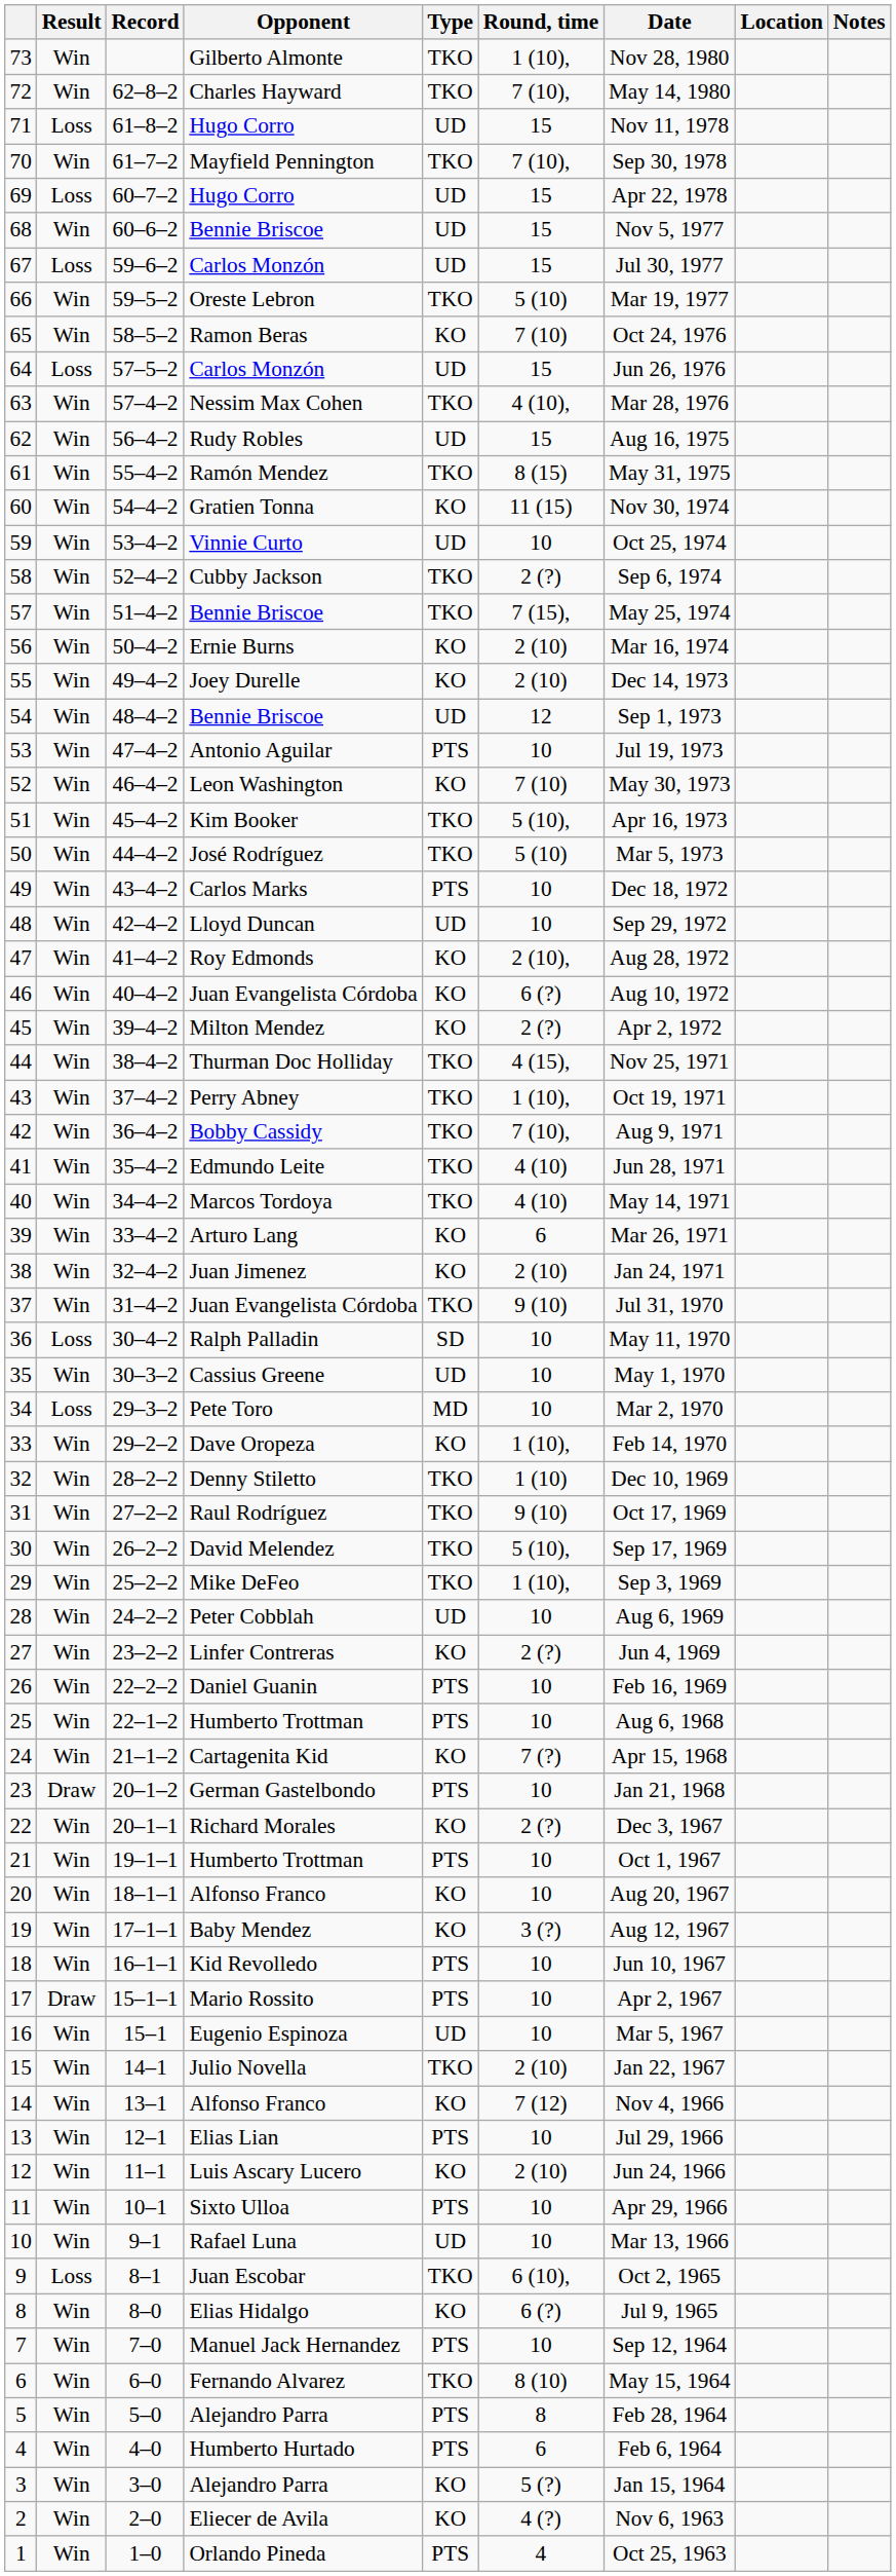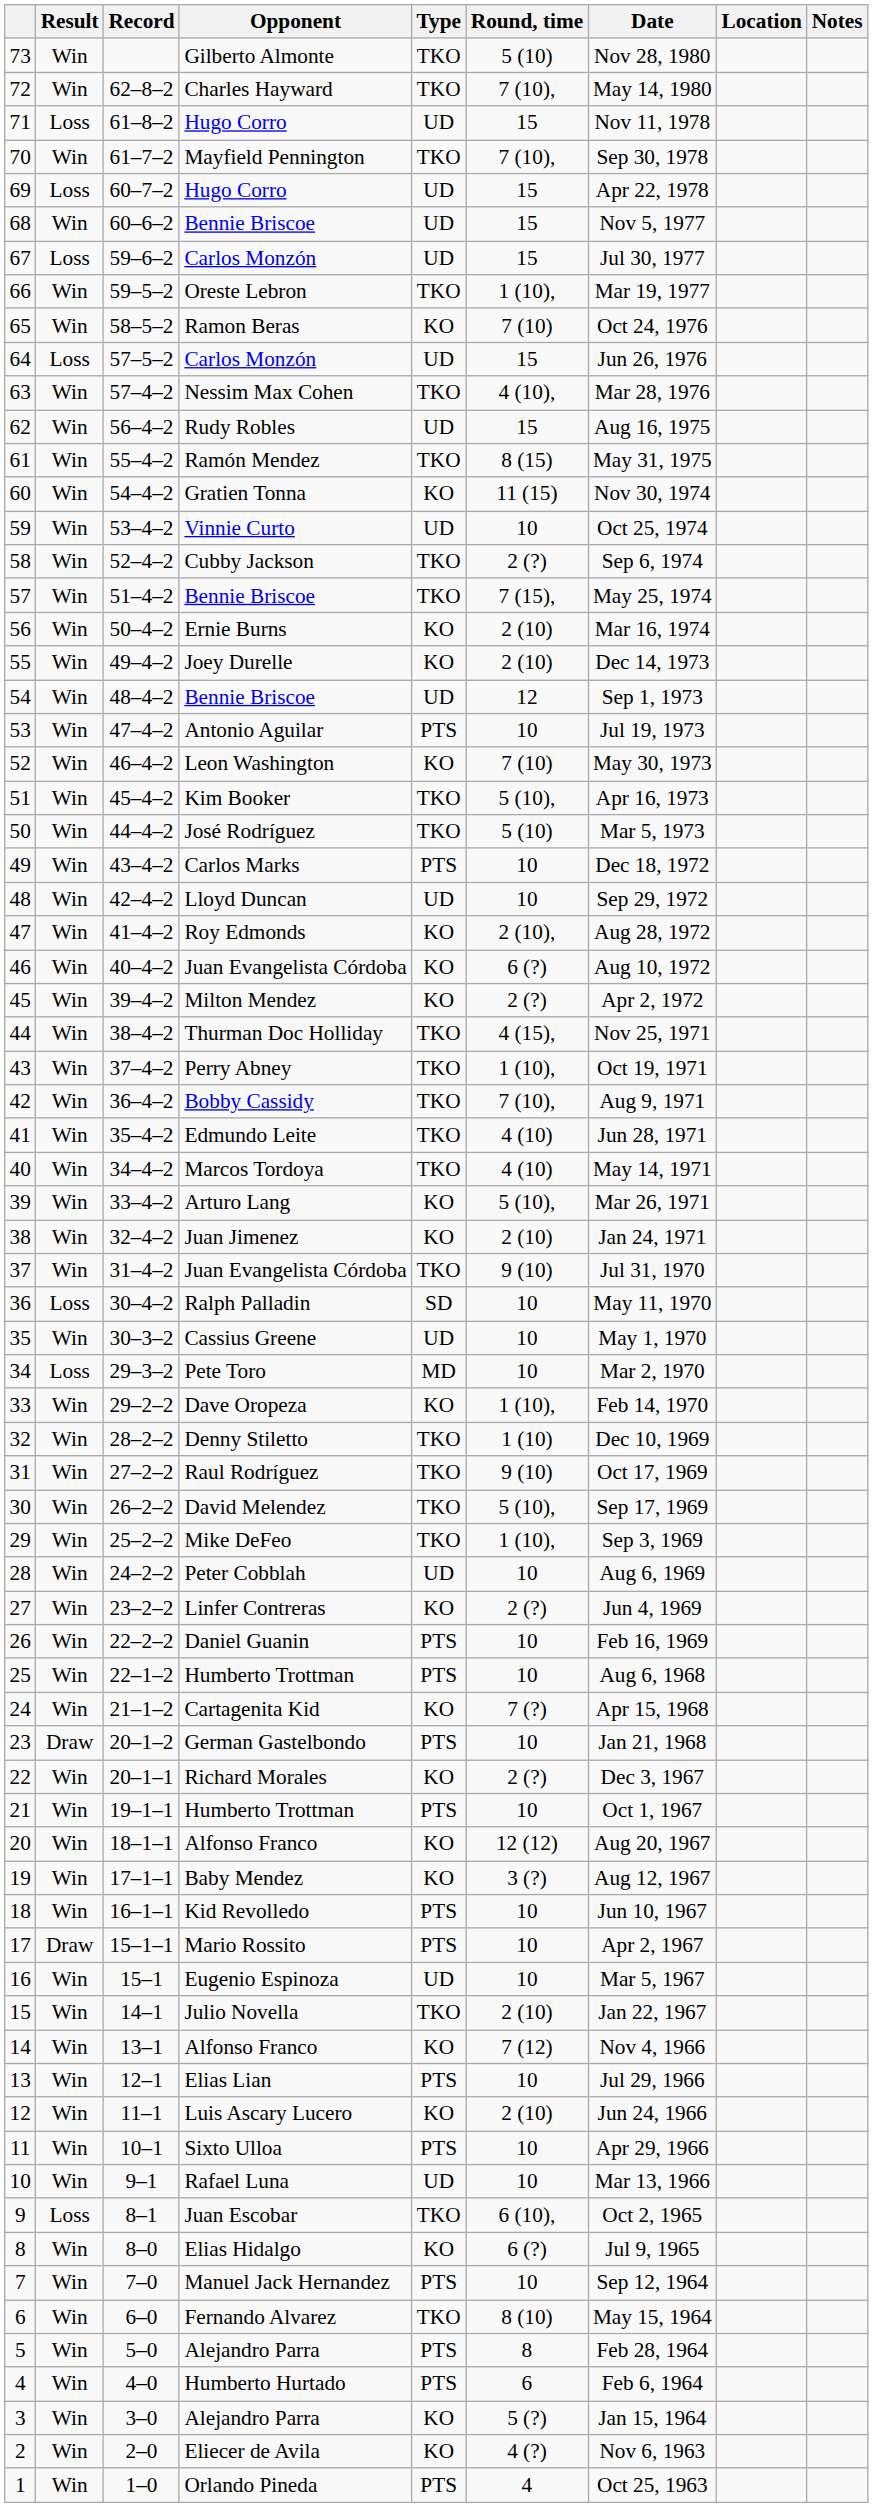 <table class=wikitable style=text-align:center>
 <tr>
 <th></th>
 <th>Result</th>
 <th>Record</th>
 <th>Opponent</th>
 <th>Type</th>
 <th>Round, time</th>
 <th>Date</th>
 <th>Location</th>
 <th>Notes</th>
 </tr>
 <tr>
 <td>73</td>
 <td>Win</td>
 <td></td>
 <td align=left>Gilberto Almonte</td>
 <td>TKO</td>
-<td>1 (10), </td>
+<td>5 (10)</td>
 <td>Nov 28, 1980</td>
 <td align=left></td>
 <td align=left></td>
 </tr>
 <tr>
 <td>72</td>
 <td>Win</td>
 <td>62–8–2</td>
 <td align=left>Charles Hayward</td>
 <td>TKO</td>
 <td>7 (10), </td>
 <td>May 14, 1980</td>
 <td align=left></td>
 <td align=left></td>
 </tr>
 <tr>
 <td>71</td>
 <td>Loss</td>
 <td>61–8–2</td>
 <td align=left><a href='#'>Hugo Corro</a></td>
 <td>UD</td>
 <td>15</td>
 <td>Nov 11, 1978</td>
 <td align=left></td>
 <td align=left></td>
 </tr>
 <tr>
 <td>70</td>
 <td>Win</td>
 <td>61–7–2</td>
 <td align=left>Mayfield Pennington</td>
 <td>TKO</td>
 <td>7 (10), </td>
 <td>Sep 30, 1978</td>
 <td align=left></td>
 <td align=left></td>
 </tr>
 <tr>
 <td>69</td>
 <td>Loss</td>
 <td>60–7–2</td>
 <td align=left><a href='#'>Hugo Corro</a></td>
 <td>UD</td>
 <td>15</td>
 <td>Apr 22, 1978</td>
 <td align=left></td>
 <td align=left></td>
 </tr>
 <tr>
 <td>68</td>
 <td>Win</td>
 <td>60–6–2</td>
 <td align=left><a href='#'>Bennie Briscoe</a></td>
 <td>UD</td>
 <td>15</td>
 <td>Nov 5, 1977</td>
 <td align=left></td>
 <td align=left></td>
 </tr>
 <tr>
 <td>67</td>
 <td>Loss</td>
 <td>59–6–2</td>
 <td align=left><a href='#'>Carlos Monzón</a></td>
 <td>UD</td>
 <td>15</td>
 <td>Jul 30, 1977</td>
 <td align=left></td>
 <td align=left></td>
 </tr>
 <tr>
 <td>66</td>
 <td>Win</td>
 <td>59–5–2</td>
 <td align=left>Oreste Lebron</td>
 <td>TKO</td>
-<td>5 (10)</td>
+<td>1 (10), </td>
 <td>Mar 19, 1977</td>
 <td align=left></td>
 <td align=left></td>
 </tr>
 <tr>
 <td>65</td>
 <td>Win</td>
 <td>58–5–2</td>
 <td align=left>Ramon Beras</td>
 <td>KO</td>
 <td>7 (10)</td>
 <td>Oct 24, 1976</td>
 <td align=left></td>
 <td align=left></td>
 </tr>
 <tr>
 <td>64</td>
 <td>Loss</td>
 <td>57–5–2</td>
 <td align=left><a href='#'>Carlos Monzón</a></td>
 <td>UD</td>
 <td>15</td>
 <td>Jun 26, 1976</td>
 <td align=left></td>
 <td align=left></td>
 </tr>
 <tr>
 <td>63</td>
 <td>Win</td>
 <td>57–4–2</td>
 <td align=left>Nessim Max Cohen</td>
 <td>TKO</td>
 <td>4 (10), </td>
 <td>Mar 28, 1976</td>
 <td align=left></td>
 <td align=left></td>
 </tr>
 <tr>
 <td>62</td>
 <td>Win</td>
 <td>56–4–2</td>
 <td align=left>Rudy Robles</td>
 <td>UD</td>
 <td>15</td>
 <td>Aug 16, 1975</td>
 <td align=left></td>
 <td align=left></td>
 </tr>
 <tr>
 <td>61</td>
 <td>Win</td>
 <td>55–4–2</td>
 <td align=left>Ramón Mendez</td>
 <td>TKO</td>
 <td>8 (15)</td>
 <td>May 31, 1975</td>
 <td align=left></td>
 <td align=left></td>
 </tr>
 <tr>
 <td>60</td>
 <td>Win</td>
 <td>54–4–2</td>
 <td align=left>Gratien Tonna</td>
 <td>KO</td>
 <td>11 (15)</td>
 <td>Nov 30, 1974</td>
 <td align=left></td>
 <td align=left></td>
 </tr>
 <tr>
 <td>59</td>
 <td>Win</td>
 <td>53–4–2</td>
 <td align=left><a href='#'>Vinnie Curto</a></td>
 <td>UD</td>
 <td>10</td>
 <td>Oct 25, 1974</td>
 <td align=left></td>
 <td align=left></td>
 </tr>
 <tr>
 <td>58</td>
 <td>Win</td>
 <td>52–4–2</td>
 <td align=left>Cubby Jackson</td>
 <td>TKO</td>
 <td>2 (?)</td>
 <td>Sep 6, 1974</td>
 <td align=left></td>
 <td align=left></td>
 </tr>
 <tr>
 <td>57</td>
 <td>Win</td>
 <td>51–4–2</td>
 <td align=left><a href='#'>Bennie Briscoe</a></td>
 <td>TKO</td>
 <td>7 (15), </td>
 <td>May 25, 1974</td>
 <td align=left></td>
 <td align=left></td>
 </tr>
 <tr>
 <td>56</td>
 <td>Win</td>
 <td>50–4–2</td>
 <td align=left>Ernie Burns</td>
 <td>KO</td>
 <td>2 (10)</td>
 <td>Mar 16, 1974</td>
 <td align=left></td>
 <td align=left></td>
 </tr>
 <tr>
 <td>55</td>
 <td>Win</td>
 <td>49–4–2</td>
 <td align=left>Joey Durelle</td>
 <td>KO</td>
 <td>2 (10)</td>
 <td>Dec 14, 1973</td>
 <td align=left></td>
 <td align=left></td>
 </tr>
 <tr>
 <td>54</td>
 <td>Win</td>
 <td>48–4–2</td>
 <td align=left><a href='#'>Bennie Briscoe</a></td>
 <td>UD</td>
 <td>12</td>
 <td>Sep 1, 1973</td>
 <td align=left></td>
 <td align=left></td>
 </tr>
 <tr>
 <td>53</td>
 <td>Win</td>
 <td>47–4–2</td>
 <td align=left>Antonio Aguilar</td>
 <td>PTS</td>
 <td>10</td>
 <td>Jul 19, 1973</td>
 <td align=left></td>
 <td align=left></td>
 </tr>
 <tr>
 <td>52</td>
 <td>Win</td>
 <td>46–4–2</td>
 <td align=left>Leon Washington</td>
 <td>KO</td>
 <td>7 (10)</td>
 <td>May 30, 1973</td>
 <td align=left></td>
 <td align=left></td>
 </tr>
 <tr>
 <td>51</td>
 <td>Win</td>
 <td>45–4–2</td>
 <td align=left>Kim Booker</td>
 <td>TKO</td>
 <td>5 (10), </td>
 <td>Apr 16, 1973</td>
 <td align=left></td>
 <td align=left></td>
 </tr>
 <tr>
 <td>50</td>
 <td>Win</td>
 <td>44–4–2</td>
 <td align=left>José Rodríguez</td>
 <td>TKO</td>
 <td>5 (10)</td>
 <td>Mar 5, 1973</td>
 <td align=left></td>
 <td align=left></td>
 </tr>
 <tr>
 <td>49</td>
 <td>Win</td>
 <td>43–4–2</td>
 <td align=left>Carlos Marks</td>
 <td>PTS</td>
 <td>10</td>
 <td>Dec 18, 1972</td>
 <td align=left></td>
 <td align=left></td>
 </tr>
 <tr>
 <td>48</td>
 <td>Win</td>
 <td>42–4–2</td>
 <td align=left>Lloyd Duncan</td>
 <td>UD</td>
 <td>10</td>
 <td>Sep 29, 1972</td>
 <td align=left></td>
 <td align=left></td>
 </tr>
 <tr>
 <td>47</td>
 <td>Win</td>
 <td>41–4–2</td>
 <td align=left>Roy Edmonds</td>
 <td>KO</td>
 <td>2 (10), </td>
 <td>Aug 28, 1972</td>
 <td align=left></td>
 <td align=left></td>
 </tr>
 <tr>
 <td>46</td>
 <td>Win</td>
 <td>40–4–2</td>
 <td align=left>Juan Evangelista Córdoba</td>
 <td>KO</td>
 <td>6 (?)</td>
 <td>Aug 10, 1972</td>
 <td align=left></td>
 <td align=left></td>
 </tr>
 <tr>
 <td>45</td>
 <td>Win</td>
 <td>39–4–2</td>
 <td align=left>Milton Mendez</td>
 <td>KO</td>
 <td>2 (?)</td>
 <td>Apr 2, 1972</td>
 <td align=left></td>
 <td align=left></td>
 </tr>
 <tr>
 <td>44</td>
 <td>Win</td>
 <td>38–4–2</td>
 <td align=left>Thurman Doc Holliday</td>
 <td>TKO</td>
 <td>4 (15), </td>
 <td>Nov 25, 1971</td>
 <td align=left></td>
 <td align=left></td>
 </tr>
 <tr>
 <td>43</td>
 <td>Win</td>
 <td>37–4–2</td>
 <td align=left>Perry Abney</td>
 <td>TKO</td>
 <td>1 (10), </td>
 <td>Oct 19, 1971</td>
 <td align=left></td>
 <td align=left></td>
 </tr>
 <tr>
 <td>42</td>
 <td>Win</td>
 <td>36–4–2</td>
 <td align=left><a href='#'>Bobby Cassidy</a></td>
 <td>TKO</td>
 <td>7 (10), </td>
 <td>Aug 9, 1971</td>
 <td align=left></td>
 <td align=left></td>
 </tr>
 <tr>
 <td>41</td>
 <td>Win</td>
 <td>35–4–2</td>
 <td align=left>Edmundo Leite</td>
 <td>TKO</td>
 <td>4 (10)</td>
 <td>Jun 28, 1971</td>
 <td align=left></td>
 <td align=left></td>
 </tr>
 <tr>
 <td>40</td>
 <td>Win</td>
 <td>34–4–2</td>
 <td align=left>Marcos Tordoya</td>
 <td>TKO</td>
 <td>4 (10)</td>
 <td>May 14, 1971</td>
 <td align=left></td>
 <td align=left></td>
 </tr>
 <tr>
 <td>39</td>
 <td>Win</td>
 <td>33–4–2</td>
 <td align=left>Arturo Lang</td>
 <td>KO</td>
-<td>6</td>
+<td>5 (10), </td>
 <td>Mar 26, 1971</td>
 <td align=left></td>
 <td align=left></td>
 </tr>
 <tr>
 <td>38</td>
 <td>Win</td>
 <td>32–4–2</td>
 <td align=left>Juan Jimenez</td>
 <td>KO</td>
 <td>2 (10)</td>
 <td>Jan 24, 1971</td>
 <td align=left></td>
 <td align=left></td>
 </tr>
 <tr>
 <td>37</td>
 <td>Win</td>
 <td>31–4–2</td>
 <td align=left>Juan Evangelista Córdoba</td>
 <td>TKO</td>
 <td>9 (10)</td>
 <td>Jul 31, 1970</td>
 <td align=left></td>
 <td align=left></td>
 </tr>
 <tr>
 <td>36</td>
 <td>Loss</td>
 <td>30–4–2</td>
 <td align=left>Ralph Palladin</td>
 <td>SD</td>
 <td>10</td>
 <td>May 11, 1970</td>
 <td align=left></td>
 <td align=left></td>
 </tr>
 <tr>
 <td>35</td>
 <td>Win</td>
 <td>30–3–2</td>
 <td align=left>Cassius Greene</td>
 <td>UD</td>
 <td>10</td>
 <td>May 1, 1970</td>
 <td align=left></td>
 <td align=left></td>
 </tr>
 <tr>
 <td>34</td>
 <td>Loss</td>
 <td>29–3–2</td>
 <td align=left>Pete Toro</td>
 <td>MD</td>
 <td>10</td>
 <td>Mar 2, 1970</td>
 <td align=left></td>
 <td align=left></td>
 </tr>
 <tr>
 <td>33</td>
 <td>Win</td>
 <td>29–2–2</td>
 <td align=left>Dave Oropeza</td>
 <td>KO</td>
 <td>1 (10), </td>
 <td>Feb 14, 1970</td>
 <td align=left></td>
 <td align=left></td>
 </tr>
 <tr>
 <td>32</td>
 <td>Win</td>
 <td>28–2–2</td>
 <td align=left>Denny Stiletto</td>
 <td>TKO</td>
 <td>1 (10)</td>
 <td>Dec 10, 1969</td>
 <td align=left></td>
 <td align=left></td>
 </tr>
 <tr>
 <td>31</td>
 <td>Win</td>
 <td>27–2–2</td>
 <td align=left>Raul Rodríguez</td>
 <td>TKO</td>
 <td>9 (10)</td>
 <td>Oct 17, 1969</td>
 <td align=left></td>
 <td align=left></td>
 </tr>
 <tr>
 <td>30</td>
 <td>Win</td>
 <td>26–2–2</td>
 <td align=left>David Melendez</td>
 <td>TKO</td>
 <td>5 (10), </td>
 <td>Sep 17, 1969</td>
 <td align=left></td>
 <td align=left></td>
 </tr>
 <tr>
 <td>29</td>
 <td>Win</td>
 <td>25–2–2</td>
 <td align=left>Mike DeFeo</td>
 <td>TKO</td>
 <td>1 (10), </td>
 <td>Sep 3, 1969</td>
 <td align=left></td>
 <td align=left></td>
 </tr>
 <tr>
 <td>28</td>
 <td>Win</td>
 <td>24–2–2</td>
 <td align=left>Peter Cobblah</td>
 <td>UD</td>
 <td>10</td>
 <td>Aug 6, 1969</td>
 <td align=left></td>
 <td align=left></td>
 </tr>
 <tr>
 <td>27</td>
 <td>Win</td>
 <td>23–2–2</td>
 <td align=left>Linfer Contreras</td>
 <td>KO</td>
 <td>2 (?)</td>
 <td>Jun 4, 1969</td>
 <td align=left></td>
 <td align=left></td>
 </tr>
 <tr>
 <td>26</td>
 <td>Win</td>
 <td>22–2–2</td>
 <td align=left>Daniel Guanin</td>
 <td>PTS</td>
 <td>10</td>
 <td>Feb 16, 1969</td>
 <td align=left></td>
 <td align=left></td>
 </tr>
 <tr>
 <td>25</td>
 <td>Win</td>
 <td>22–1–2</td>
 <td align=left>Humberto Trottman</td>
 <td>PTS</td>
 <td>10</td>
 <td>Aug 6, 1968</td>
 <td align=left></td>
 <td align=left></td>
 </tr>
 <tr>
 <td>24</td>
 <td>Win</td>
 <td>21–1–2</td>
 <td align=left>Cartagenita Kid</td>
 <td>KO</td>
 <td>7 (?)</td>
 <td>Apr 15, 1968</td>
 <td align=left></td>
 <td align=left></td>
 </tr>
 <tr>
 <td>23</td>
 <td>Draw</td>
 <td>20–1–2</td>
 <td align=left>German Gastelbondo</td>
 <td>PTS</td>
 <td>10</td>
 <td>Jan 21, 1968</td>
 <td align=left></td>
 <td align=left></td>
 </tr>
 <tr>
 <td>22</td>
 <td>Win</td>
 <td>20–1–1</td>
 <td align=left>Richard Morales</td>
 <td>KO</td>
 <td>2 (?)</td>
 <td>Dec 3, 1967</td>
 <td align=left></td>
 <td align=left></td>
 </tr>
 <tr>
 <td>21</td>
 <td>Win</td>
 <td>19–1–1</td>
 <td align=left>Humberto Trottman</td>
 <td>PTS</td>
 <td>10</td>
 <td>Oct 1, 1967</td>
 <td align=left></td>
 <td align=left></td>
 </tr>
 <tr>
 <td>20</td>
 <td>Win</td>
 <td>18–1–1</td>
 <td align=left>Alfonso Franco</td>
 <td>KO</td>
-<td>10</td>
+<td>12 (12)</td>
 <td>Aug 20, 1967</td>
 <td align=left></td>
 <td align=left></td>
 </tr>
 <tr>
 <td>19</td>
 <td>Win</td>
 <td>17–1–1</td>
 <td align=left>Baby Mendez</td>
 <td>KO</td>
 <td>3 (?)</td>
 <td>Aug 12, 1967</td>
 <td align=left></td>
 <td align=left></td>
 </tr>
 <tr>
 <td>18</td>
 <td>Win</td>
 <td>16–1–1</td>
 <td align=left>Kid Revolledo</td>
 <td>PTS</td>
 <td>10</td>
 <td>Jun 10, 1967</td>
 <td align=left></td>
 <td align=left></td>
 </tr>
 <tr>
 <td>17</td>
 <td>Draw</td>
 <td>15–1–1</td>
 <td align=left>Mario Rossito</td>
 <td>PTS</td>
 <td>10</td>
 <td>Apr 2, 1967</td>
 <td align=left></td>
 <td align=left></td>
 </tr>
 <tr>
 <td>16</td>
 <td>Win</td>
 <td>15–1</td>
 <td align=left>Eugenio Espinoza</td>
 <td>UD</td>
 <td>10</td>
 <td>Mar 5, 1967</td>
 <td align=left></td>
 <td align=left></td>
 </tr>
 <tr>
 <td>15</td>
 <td>Win</td>
 <td>14–1</td>
 <td align=left>Julio Novella</td>
 <td>TKO</td>
 <td>2 (10)</td>
 <td>Jan 22, 1967</td>
 <td align=left></td>
 <td align=left></td>
 </tr>
 <tr>
 <td>14</td>
 <td>Win</td>
 <td>13–1</td>
 <td align=left>Alfonso Franco</td>
 <td>KO</td>
 <td>7 (12)</td>
 <td>Nov 4, 1966</td>
 <td align=left></td>
 <td align=left></td>
 </tr>
 <tr>
 <td>13</td>
 <td>Win</td>
 <td>12–1</td>
 <td align=left>Elias Lian</td>
 <td>PTS</td>
 <td>10</td>
 <td>Jul 29, 1966</td>
 <td align=left></td>
 <td align=left></td>
 </tr>
 <tr>
 <td>12</td>
 <td>Win</td>
 <td>11–1</td>
 <td align=left>Luis Ascary Lucero</td>
 <td>KO</td>
 <td>2 (10)</td>
 <td>Jun 24, 1966</td>
 <td align=left></td>
 <td align=left></td>
 </tr>
 <tr>
 <td>11</td>
 <td>Win</td>
 <td>10–1</td>
 <td align=left>Sixto Ulloa</td>
 <td>PTS</td>
 <td>10</td>
 <td>Apr 29, 1966</td>
 <td align=left></td>
 <td align=left></td>
 </tr>
 <tr>
 <td>10</td>
 <td>Win</td>
 <td>9–1</td>
 <td align=left>Rafael Luna</td>
 <td>UD</td>
 <td>10</td>
 <td>Mar 13, 1966</td>
 <td align=left></td>
 <td align=left></td>
 </tr>
 <tr>
 <td>9</td>
 <td>Loss</td>
 <td>8–1</td>
 <td align=left>Juan Escobar</td>
 <td>TKO</td>
 <td>6 (10), </td>
 <td>Oct 2, 1965</td>
 <td align=left></td>
 <td align=left></td>
 </tr>
 <tr>
 <td>8</td>
 <td>Win</td>
 <td>8–0</td>
 <td align=left>Elias Hidalgo</td>
 <td>KO</td>
 <td>6 (?)</td>
 <td>Jul 9, 1965</td>
 <td align=left></td>
 <td align=left></td>
 </tr>
 <tr>
 <td>7</td>
 <td>Win</td>
 <td>7–0</td>
 <td align=left>Manuel Jack Hernandez</td>
 <td>PTS</td>
 <td>10</td>
 <td>Sep 12, 1964</td>
 <td align=left></td>
 <td align=left></td>
 </tr>
 <tr>
 <td>6</td>
 <td>Win</td>
 <td>6–0</td>
 <td align=left>Fernando Alvarez</td>
 <td>TKO</td>
 <td>8 (10)</td>
 <td>May 15, 1964</td>
 <td align=left></td>
 <td align=left></td>
 </tr>
 <tr>
 <td>5</td>
 <td>Win</td>
 <td>5–0</td>
 <td align=left>Alejandro Parra</td>
 <td>PTS</td>
 <td>8</td>
 <td>Feb 28, 1964</td>
 <td align=left></td>
 <td align=left></td>
 </tr>
 <tr>
 <td>4</td>
 <td>Win</td>
 <td>4–0</td>
 <td align=left>Humberto Hurtado</td>
 <td>PTS</td>
 <td>6</td>
 <td>Feb 6, 1964</td>
 <td align=left></td>
 <td align=left></td>
 </tr>
 <tr>
 <td>3</td>
 <td>Win</td>
 <td>3–0</td>
 <td align=left>Alejandro Parra</td>
 <td>KO</td>
 <td>5 (?)</td>
 <td>Jan 15, 1964</td>
 <td align=left></td>
 <td align=left></td>
 </tr>
 <tr>
 <td>2</td>
 <td>Win</td>
 <td>2–0</td>
 <td align=left>Eliecer de Avila</td>
 <td>KO</td>
 <td>4 (?)</td>
 <td>Nov 6, 1963</td>
 <td align=left></td>
 <td align=left></td>
 </tr>
 <tr>
 <td>1</td>
 <td>Win</td>
 <td>1–0</td>
 <td align=left>Orlando Pineda</td>
 <td>PTS</td>
 <td>4</td>
 <td>Oct 25, 1963</td>
 <td align=left></td>
 <td align=left></td>
 </tr>
 </table>
